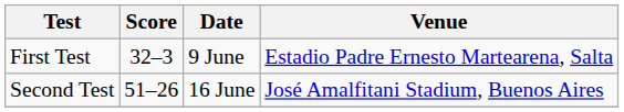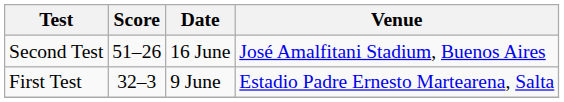 <table class="wikitable">
 <tr>
 <th>Test</th>
 <th>Score</th>
 <th>Date</th>
 <th>Venue</th>
 </tr>
 <tr>
+<td>Second Test</td>
+<td align=center>51–26</td>
+<td>16 June</td>
+<td><a href='#'>José Amalfitani Stadium</a>, <a href='#'>Buenos Aires</a></td>
+</tr>
+<tr>
 <td>First Test</td>
 <td align=center>32–3</td>
 <td>9 June</td>
 <td><a href='#'>Estadio Padre Ernesto Martearena</a>, <a href='#'>Salta</a></td>
 </tr>
 <tr>
-<td>Second Test</td>
-<td align=center>51–26</td>
-<td>16 June</td>
-<td><a href='#'>José Amalfitani Stadium</a>, <a href='#'>Buenos Aires</a></td>
-</tr>
-<tr>
 </tr>
 </table>
